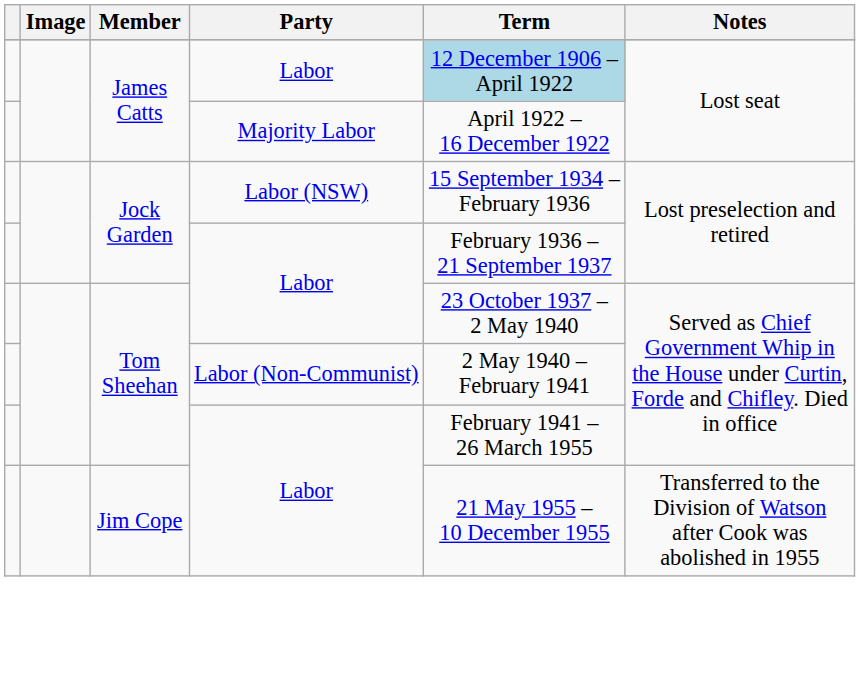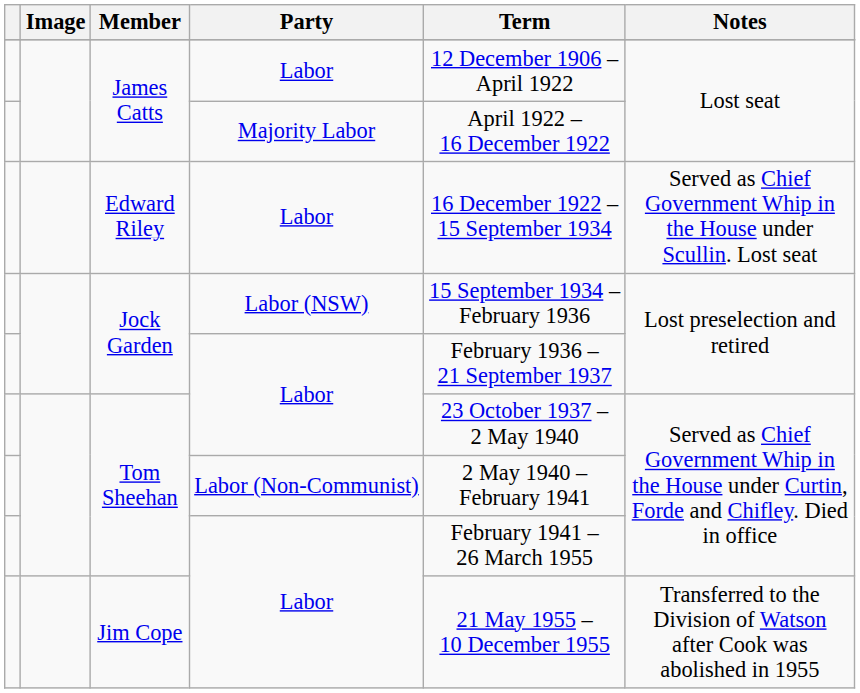 <table class=wikitable style="text-align:center">
 <tr>
 <th></th>
 <th>Image</th>
 <th>Member</th>
 <th>Party</th>
 <th>Term</th>
 <th>Notes</th>
 </tr>
 <tr>
 </tr>
 <tr>
 <td> </td>
 <td rowspan=2></td>
 <td rowspan=2><a href='#'>James Catts</a><br></td>
 <td><a href='#'>Labor</a></td>
-<td nowrap style="background: lightblue;"><a href='#'>12 December 1906</a> –<br>April 1922</td>
+<td nowrap><a href='#'>12 December 1906</a> –<br>April 1922</td>
 <td rowspan=2>Lost seat</td>
 </tr>
 <tr>
 <td> </td>
 <td nowrap><a href='#'>Majority Labor</a></td>
 <td nowrap>April 1922 –<br><a href='#'>16 December 1922</a></td>
+</tr>
+<tr>
+<td> </td>
+<td></td>
+<td><a href='#'>Edward Riley</a><br></td>
+<td><a href='#'>Labor</a></td>
+<td nowrap><a href='#'>16 December 1922</a> –<br><a href='#'>15 September 1934</a></td>
+<td>Served as <a href='#'>Chief Government Whip in the House</a> under <a href='#'>Scullin</a>. Lost seat</td>
 </tr>
 <tr>
 <td> </td>
 <td rowspan=2></td>
 <td rowspan=2><a href='#'>Jock Garden</a><br></td>
 <td><a href='#'>Labor (NSW)</a></td>
 <td nowrap><a href='#'>15 September 1934</a> –<br>February 1936</td>
 <td rowspan=2>Lost preselection and retired</td>
 </tr>
 <tr>
 <td> </td>
 <td rowspan="2"><a href='#'>Labor</a></td>
 <td nowrap>February 1936 –<br><a href='#'>21 September 1937</a></td>
 </tr>
 <tr>
 <td> </td>
 <td rowspan=3></td>
 <td rowspan=3><a href='#'>Tom Sheehan</a><br></td>
 <td nowrap><a href='#'>23 October 1937</a> –<br>2 May 1940</td>
 <td rowspan=3>Served as <a href='#'>Chief Government Whip in the House</a> under <a href='#'>Curtin</a>, <a href='#'>Forde</a> and <a href='#'>Chifley</a>. Died in office</td>
 </tr>
 <tr>
 <td> </td>
 <td nowrap><a href='#'>Labor (Non-Communist)</a></td>
 <td nowrap>2 May 1940 –<br>February 1941</td>
 </tr>
 <tr>
 <td> </td>
 <td rowspan="2"><a href='#'>Labor</a></td>
 <td nowrap>February 1941 –<br>26 March 1955</td>
 </tr>
 <tr>
 <td> </td>
 <td></td>
 <td><a href='#'>Jim Cope</a><br></td>
 <td nowrap><a href='#'>21 May 1955</a> –<br><a href='#'>10 December 1955</a></td>
 <td>Transferred to the Division of <a href='#'>Watson</a> after Cook was abolished in 1955</td>
 </tr>
 </table>
